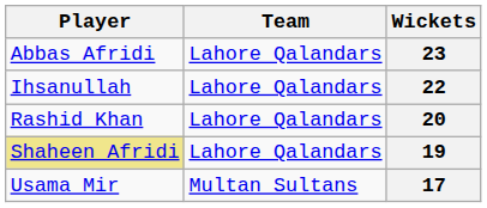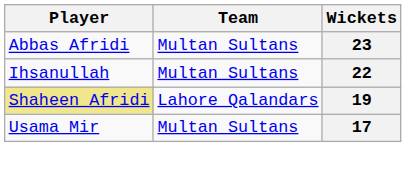 <table class="wikitable">
 <tr>
 <th>Player</th>
 <th>Team</th>
 <th>Wickets</th>
 </tr>
 <tr>
 <td><a href='#'>Abbas Afridi</a></td>
-<td><a href='#'>Lahore Qalandars</a></td>
+<td><a href='#'>Multan Sultans</a></td>
 <th>23</th>
 </tr>
 <tr>
 <td><a href='#'>Ihsanullah</a></td>
-<td><a href='#'>Lahore Qalandars</a></td>
+<td><a href='#'>Multan Sultans</a></td>
 <th>22</th>
-</tr>
-<tr>
-<td><a href='#'>Rashid Khan</a></td>
-<td><a href='#'>Lahore Qalandars</a></td>
-<th>20</th>
 </tr>
 <tr>
 <td style="background: khaki;"><a href='#'>Shaheen Afridi</a></td>
 <td><a href='#'>Lahore Qalandars</a></td>
 <th>19</th>
 </tr>
 <tr>
 <td><a href='#'>Usama Mir</a></td>
 <td><a href='#'>Multan Sultans</a></td>
 <th>17</th>
 </tr>
 </table>
